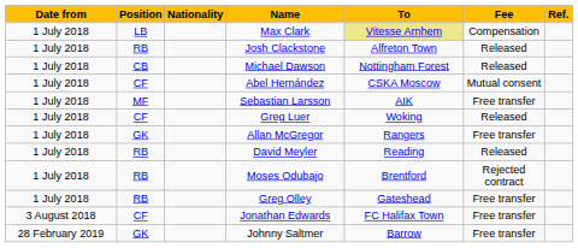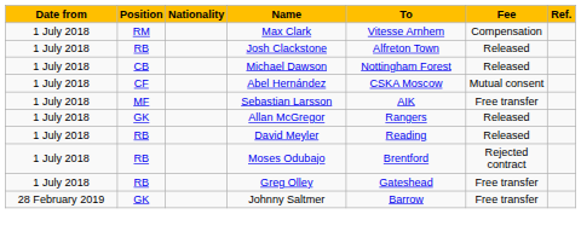 <table class="wikitable"  style="text-align:center; font-size:90%; ">
 <tr>
 <th style="background:#ffbf00; color:#000; width:140px;">Date from</th>
 <th style="background:#ffbf00; color:#000; width:50px;">Position</th>
 <th style="background:#ffbf00; color:#000; width:50px;">Nationality</th>
 <th style="background:#ffbf00; color:#000; width:150px;">Name</th>
 <th style="background:#ffbf00; color:#000; width:150px;">To</th>
 <th style="background:#ffbf00; color:#000; width:100px;">Fee</th>
 <th style="background:#ffbf00; color:#000; width:30px;">Ref.</th>
 </tr>
 <tr>
 <td>1 July 2018</td>
-<td><a href='#'>LB</a></td>
+<td><a href='#'>RM</a></td>
 <td></td>
 <td><a href='#'>Max Clark</a></td>
-<td style="background: khaki;"> <a href='#'>Vitesse Arnhem</a></td>
+<td> <a href='#'>Vitesse Arnhem</a></td>
 <td>Compensation</td>
 <td></td>
 </tr>
 <tr>
 <td>1 July 2018</td>
 <td><a href='#'>RB</a></td>
 <td></td>
 <td><a href='#'>Josh Clackstone</a></td>
 <td><a href='#'>Alfreton Town</a></td>
 <td>Released</td>
 <td></td>
 </tr>
 <tr>
 <td>1 July 2018</td>
 <td><a href='#'>CB</a></td>
 <td></td>
 <td><a href='#'>Michael Dawson</a></td>
 <td><a href='#'>Nottingham Forest</a></td>
 <td>Released</td>
 <td></td>
 </tr>
 <tr>
 <td>1 July 2018</td>
 <td><a href='#'>CF</a></td>
 <td></td>
 <td><a href='#'>Abel Hernández</a></td>
 <td> <a href='#'>CSKA Moscow</a></td>
 <td>Mutual consent</td>
 <td></td>
 </tr>
 <tr>
 <td>1 July 2018</td>
 <td><a href='#'>MF</a></td>
 <td></td>
 <td><a href='#'>Sebastian Larsson</a></td>
 <td> <a href='#'>AIK</a></td>
 <td>Free transfer</td>
 <td></td>
 </tr>
 <tr>
 <td>1 July 2018</td>
-<td><a href='#'>CF</a></td>
-<td></td>
-<td><a href='#'>Greg Luer</a></td>
-<td><a href='#'>Woking</a></td>
-<td>Released</td>
-<td></td>
-</tr>
-<tr>
-<td>1 July 2018</td>
 <td><a href='#'>GK</a></td>
 <td></td>
 <td><a href='#'>Allan McGregor</a></td>
 <td> <a href='#'>Rangers</a></td>
-<td>Free transfer</td>
+<td>Released</td>
 <td></td>
 </tr>
 <tr>
 <td>1 July 2018</td>
 <td><a href='#'>RB</a></td>
 <td></td>
 <td><a href='#'>David Meyler</a></td>
 <td><a href='#'>Reading</a></td>
 <td>Released</td>
 <td></td>
 </tr>
 <tr>
 <td>1 July 2018</td>
 <td><a href='#'>RB</a></td>
 <td></td>
 <td><a href='#'>Moses Odubajo</a></td>
 <td><a href='#'>Brentford</a></td>
 <td>Rejected contract</td>
 <td></td>
 </tr>
 <tr>
 <td>1 July 2018</td>
 <td><a href='#'>RB</a></td>
 <td></td>
 <td><a href='#'>Greg Olley</a></td>
 <td><a href='#'>Gateshead</a></td>
 <td>Free transfer</td>
 <td></td>
 </tr>
 <tr>
-<td>3 August 2018</td>
-<td><a href='#'>CF</a></td>
-<td></td>
-<td><a href='#'>Jonathan Edwards</a></td>
-<td><a href='#'>FC Halifax Town</a></td>
-<td>Free transfer</td>
-<td></td>
-</tr>
-<tr>
 <td>28 February 2019</td>
 <td><a href='#'>GK</a></td>
 <td></td>
 <td>Johnny Saltmer</td>
 <td><a href='#'>Barrow</a></td>
 <td>Free transfer</td>
 <td></td>
 </tr>
 </table>
